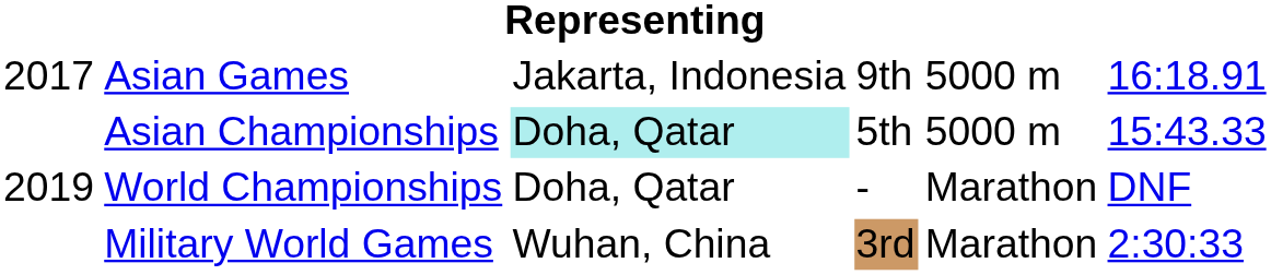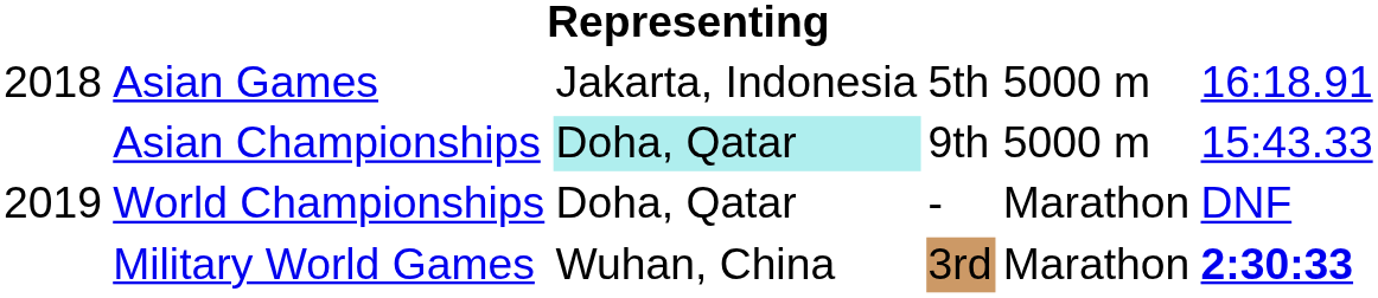 <table>
 <tr>
 <th colspan="6">Representing </th>
 </tr>
 <tr>
-<td>2017</td>
+<td>2018</td>
 <td><a href='#'>Asian Games</a></td>
 <td>Jakarta, Indonesia</td>
-<td>9th</td>
+<td>5th</td>
 <td>5000 m</td>
 <td><a href='#'>16:18.91</a></td>
 </tr>
 <tr>
 <td rowspan=3>2019</td>
 <td><a href='#'>Asian Championships</a></td>
 <td style="background: paleturquoise;">Doha, Qatar</td>
-<td>5th</td>
+<td>9th</td>
 <td>5000 m</td>
 <td><a href='#'>15:43.33</a></td>
 </tr>
 <tr>
 <td><a href='#'>World Championships</a></td>
 <td>Doha, Qatar</td>
 <td>-</td>
 <td>Marathon</td>
 <td><a href='#'>DNF</a></td>
 </tr>
 <tr>
 <td><a href='#'>Military World Games</a></td>
 <td>Wuhan, China</td>
 <td bgcolor="cc9966">3rd</td>
 <td>Marathon</td>
-<td><a href='#'>2:30:33</a></td>
+<td><strong><a href='#'>2:30:33</a></strong></td>
 </tr>
 </table>
